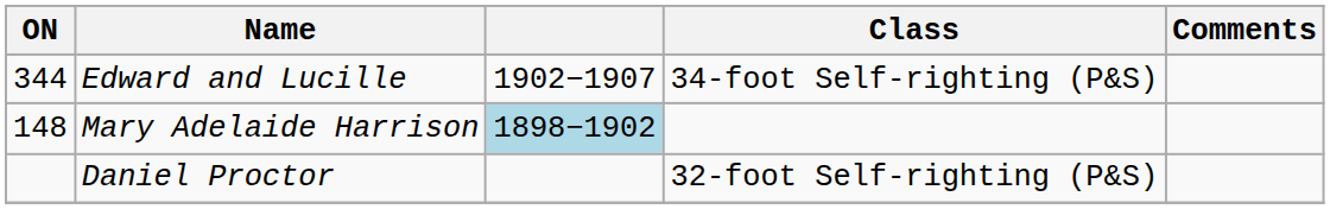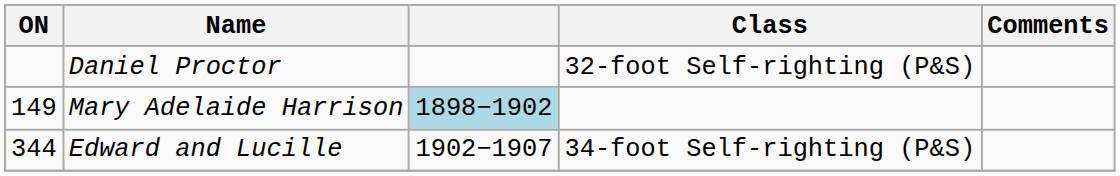 <table class="wikitable">
 <tr>
 <th>ON</th>
 <th>Name</th>
 <th></th>
 <th>Class</th>
 <th>Comments</th>
 </tr>
 <tr>
+<td></td>
+<td><em>Daniel Proctor</em></td>
+<td></td>
+<td>32-foot Self-righting (P&S)</td>
+<td><br></td>
+</tr>
+<tr>
+<td>149</td>
+<td><em>Mary Adelaide Harrison</em></td>
+<td style="background: lightblue;">1898−1902</td>
+<td></td>
+<td><br></td>
+</tr>
+<tr>
 <td>344</td>
 <td><em>Edward and Lucille</em></td>
 <td>1902−1907</td>
 <td>34-foot Self-righting (P&S)</td>
 <td><br></td>
 </tr>
 <tr>
-<td>148</td>
-<td><em>Mary Adelaide Harrison</em></td>
-<td style="background: lightblue;">1898−1902</td>
-<td></td>
-<td><br></td>
-</tr>
-<tr>
-<td></td>
-<td><em>Daniel Proctor</em></td>
-<td></td>
-<td>32-foot Self-righting (P&S)</td>
-<td><br></td>
-</tr>
-<tr>
 </tr>
 </table>
